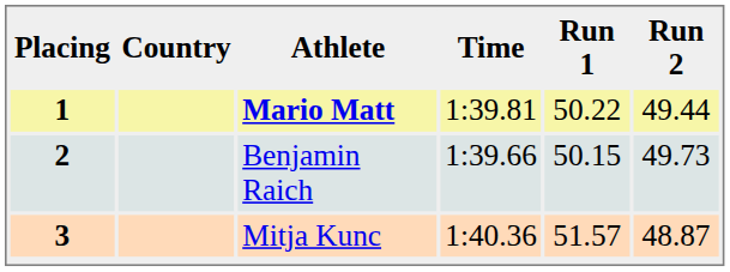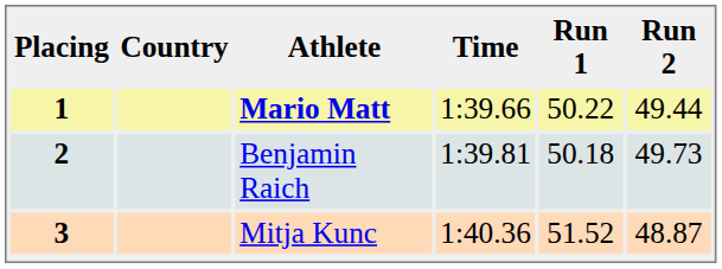 <table style="border-style:solid;border-width:1px;border-color:#808080;background-color:#EFEFEF" cellspacing="2" cellpadding="2" width="380px">
 <tr bgcolor="#EFEFEF">
 <th>Placing</th>
 <th>Country</th>
 <th>Athlete</th>
 <th>Time</th>
 <th>Run 1</th>
 <th>Run 2</th>
 </tr>
 <tr align="center" valign="top" bgcolor="#F7F6A8">
 <th>1</th>
 <td></td>
 <td align="left"><strong><a href='#'>Mario Matt</a></strong></td>
-<td align="left">1:39.81</td>
+<td align="left">1:39.66</td>
 <td>50.22</td>
 <td>49.44</td>
 </tr>
 <tr align="center" valign="top" bgcolor="#DCE5E5">
 <th>2</th>
 <td></td>
 <td align="left"><a href='#'>Benjamin Raich</a></td>
-<td align="left">1:39.66</td>
-<td>50.15</td>
+<td align="left">1:39.81</td>
+<td>50.18</td>
 <td>49.73</td>
 </tr>
 <tr align="center" valign="top" bgcolor="#FFDAB9">
 <th>3</th>
 <td></td>
 <td align="left"><a href='#'>Mitja Kunc</a></td>
 <td align="left">1:40.36</td>
-<td>51.57</td>
+<td>51.52</td>
 <td>48.87</td>
 </tr>
 <tr align="center" valign="top" bgcolor="#FFFFFF">
 </tr>
 </table>
